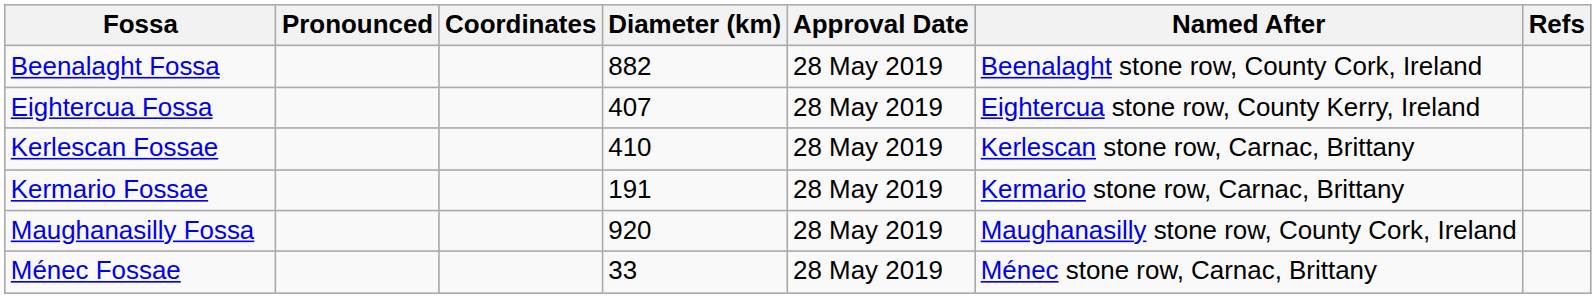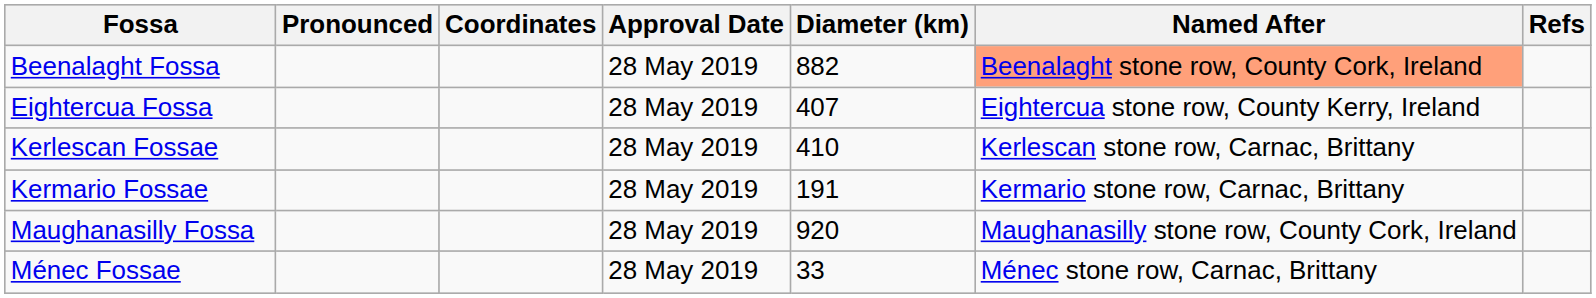 <table class="wikitable">
 <tr>
 <th style="width:10em">Fossa</th>
 <th>Pronounced</th>
 <th>Coordinates</th>
+<th>Approval Date</th>
 <th>Diameter (km)</th>
-<th>Approval Date</th>
 <th>Named After</th>
 <th>Refs</th>
 </tr>
 <tr>
 <td><a href='#'>Beenalaght Fossa</a></td>
 <td></td>
 <td></td>
+<td>28 May 2019</td>
 <td>882</td>
-<td>28 May 2019</td>
-<td><a href='#'>Beenalaght</a> stone row, County Cork, Ireland</td>
+<td style="background: lightsalmon;"><a href='#'>Beenalaght</a> stone row, County Cork, Ireland</td>
 <td></td>
 </tr>
 <tr>
 <td><a href='#'>Eightercua Fossa</a></td>
 <td></td>
 <td></td>
+<td>28 May 2019</td>
 <td>407</td>
-<td>28 May 2019</td>
 <td><a href='#'>Eightercua</a> stone row, County Kerry, Ireland</td>
 <td></td>
 </tr>
 <tr>
 <td><a href='#'>Kerlescan Fossae</a></td>
 <td></td>
 <td></td>
+<td>28 May 2019</td>
 <td>410</td>
-<td>28 May 2019</td>
 <td><a href='#'>Kerlescan</a> stone row, Carnac, Brittany</td>
 <td></td>
 </tr>
 <tr>
 <td><a href='#'>Kermario Fossae</a></td>
 <td></td>
 <td></td>
+<td>28 May 2019</td>
 <td>191</td>
-<td>28 May 2019</td>
 <td><a href='#'>Kermario</a> stone row, Carnac, Brittany</td>
 <td></td>
 </tr>
 <tr>
 <td><a href='#'>Maughanasilly Fossa</a></td>
 <td></td>
 <td></td>
+<td>28 May 2019</td>
 <td>920</td>
-<td>28 May 2019</td>
 <td><a href='#'>Maughanasilly</a> stone row, County Cork, Ireland</td>
 <td></td>
 </tr>
 <tr>
 <td><a href='#'>Ménec Fossae</a></td>
 <td></td>
 <td></td>
+<td>28 May 2019</td>
 <td>33</td>
-<td>28 May 2019</td>
 <td><a href='#'>Ménec</a> stone row, Carnac, Brittany</td>
 <td></td>
 </tr>
 </table>
